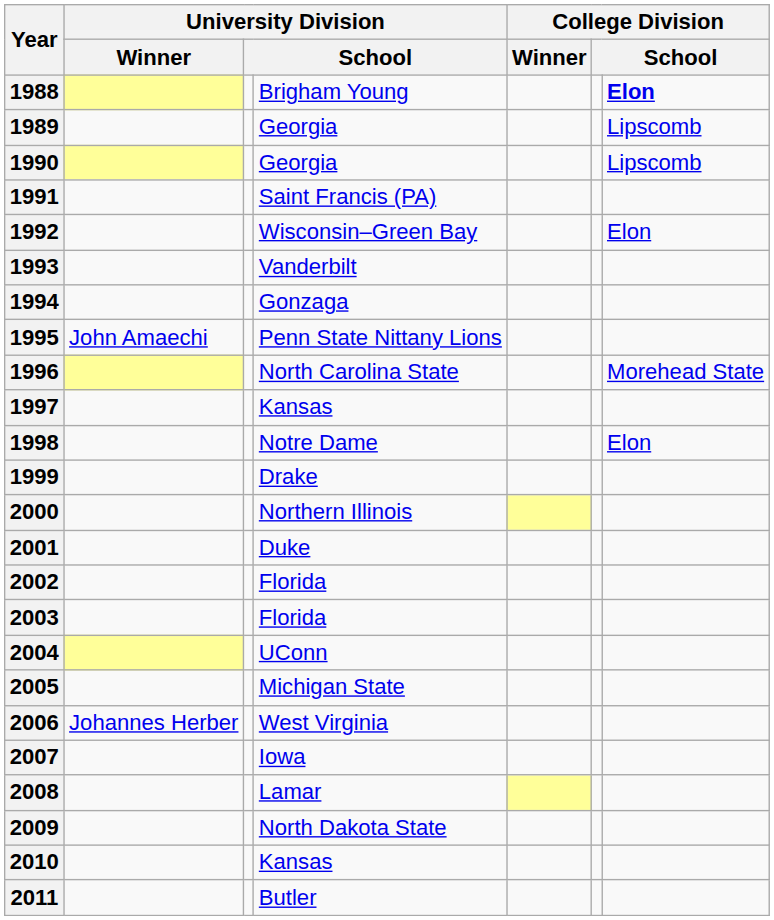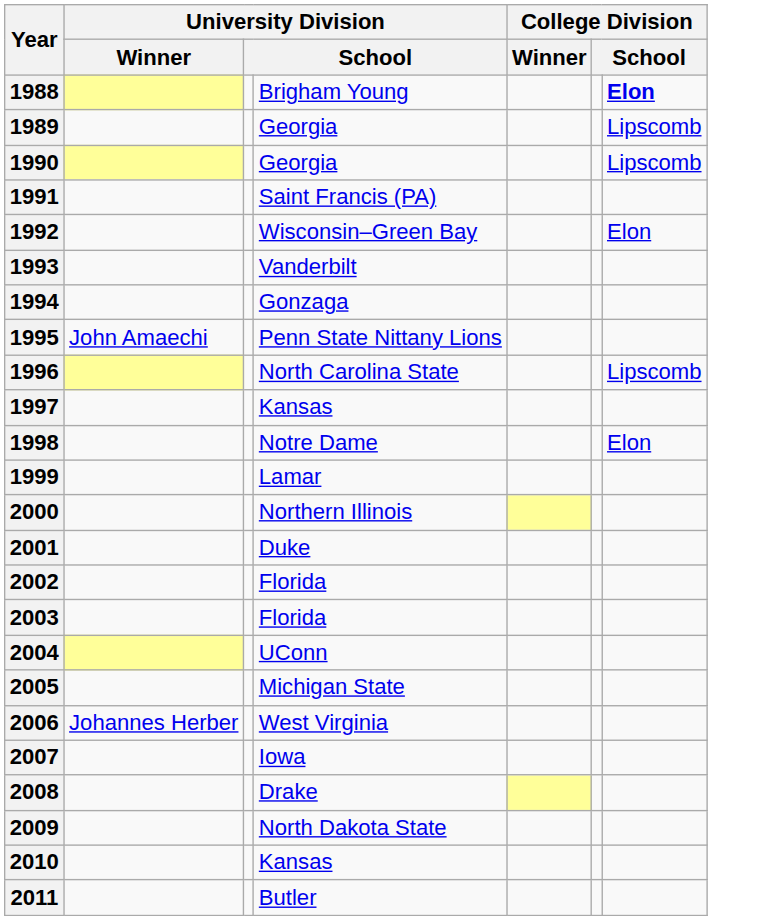 <table class="wikitable sortable">
 <tr>
 <th scope="col" rowspan=2>Year</th>
 <th scope="colgroup" colspan=3>University Division</th>
 <th scope="colgroup" colspan=3>College Division</th>
 </tr>
 <tr>
 <th scope="col">Winner</th>
 <th scope="colgroup" colspan=2>School</th>
 <th scope="col">Winner</th>
 <th scope="colgroup" colspan=2>School</th>
 </tr>
 <tr>
 <th scope="row">1988</th>
 <td bgcolor=#FFFF99></td>
 <td style=></td>
 <td><a href='#'>Brigham Young</a></td>
 <td></td>
 <td style=></td>
 <td><strong><a href='#'>Elon</a></strong></td>
 </tr>
 <tr>
 <th scope="row">1989</th>
 <td></td>
 <td style=></td>
 <td><a href='#'>Georgia</a></td>
 <td></td>
 <td style=></td>
 <td><a href='#'>Lipscomb</a></td>
 </tr>
 <tr>
 <th scope="row">1990</th>
 <td bgcolor=#FFFF99></td>
 <td style=></td>
 <td><a href='#'>Georgia</a></td>
 <td></td>
 <td style=></td>
 <td><a href='#'>Lipscomb</a></td>
 </tr>
 <tr>
 <th scope="row">1991</th>
 <td></td>
 <td style=></td>
 <td><a href='#'>Saint Francis (PA)</a></td>
 <td></td>
 <td style=></td>
 <td></td>
 </tr>
 <tr>
 <th scope="row">1992</th>
 <td></td>
 <td style=></td>
 <td><a href='#'>Wisconsin–Green Bay</a></td>
 <td></td>
 <td style=></td>
 <td><a href='#'>Elon</a></td>
 </tr>
 <tr>
 <th scope="row">1993</th>
 <td></td>
 <td style=></td>
 <td><a href='#'>Vanderbilt</a></td>
 <td></td>
 <td style=></td>
 <td></td>
 </tr>
 <tr>
 <th scope="row">1994</th>
 <td></td>
 <td style=></td>
 <td><a href='#'>Gonzaga</a></td>
 <td></td>
 <td style=></td>
 <td></td>
 </tr>
 <tr>
 <th scope="row">1995</th>
 <td data-sort-value="Amaechi, John"> <a href='#'>John Amaechi</a></td>
 <td style=></td>
 <td><a href='#'>Penn State Nittany Lions</a></td>
 <td></td>
 <td style=></td>
 <td></td>
 </tr>
 <tr>
 <th scope="row">1996</th>
 <td bgcolor=#FFFF99></td>
 <td style=></td>
 <td><a href='#'>North Carolina State</a></td>
 <td></td>
 <td style=></td>
-<td><a href='#'>Morehead State</a></td>
+<td><a href='#'>Lipscomb</a></td>
 </tr>
 <tr>
 <th scope="row">1997</th>
 <td></td>
 <td style=></td>
 <td><a href='#'>Kansas</a></td>
 <td></td>
 <td style=></td>
 <td></td>
 </tr>
 <tr>
 <th scope="row">1998</th>
 <td></td>
 <td style=></td>
 <td><a href='#'>Notre Dame</a></td>
 <td></td>
 <td style=></td>
 <td><a href='#'>Elon</a></td>
 </tr>
 <tr>
 <th scope="row">1999</th>
 <td></td>
 <td style=></td>
-<td><a href='#'>Drake</a></td>
+<td><a href='#'>Lamar</a></td>
 <td></td>
 <td style=></td>
 <td></td>
 </tr>
 <tr>
 <th scope="row">2000</th>
 <td></td>
 <td style=></td>
 <td><a href='#'>Northern Illinois</a></td>
 <td bgcolor=#FFFF99></td>
 <td style=></td>
 <td></td>
 </tr>
 <tr>
 <th scope="row">2001</th>
 <td></td>
 <td style=></td>
 <td><a href='#'>Duke</a></td>
 <td></td>
 <td style=></td>
 <td></td>
 </tr>
 <tr>
 <th scope="row">2002</th>
 <td></td>
 <td style=></td>
 <td><a href='#'>Florida</a></td>
 <td></td>
 <td style=></td>
 <td></td>
 </tr>
 <tr>
 <th scope="row">2003</th>
 <td></td>
 <td style=></td>
 <td><a href='#'>Florida</a></td>
 <td></td>
 <td style=></td>
 <td></td>
 </tr>
 <tr>
 <th scope="row">2004</th>
 <td bgcolor=#FFFF99></td>
 <td style=></td>
 <td><a href='#'>UConn</a></td>
 <td></td>
 <td style=></td>
 <td></td>
 </tr>
 <tr>
 <th scope="row">2005</th>
 <td> </td>
 <td style=></td>
 <td><a href='#'>Michigan State</a></td>
 <td></td>
 <td style=></td>
 <td></td>
 </tr>
 <tr>
 <th scope="row">2006</th>
 <td data-sort-value="Herber, Johannes"> <a href='#'>Johannes Herber</a></td>
 <td style=></td>
 <td><a href='#'>West Virginia</a></td>
 <td></td>
 <td style=></td>
 <td></td>
 </tr>
 <tr>
 <th scope="row">2007</th>
 <td></td>
 <td style=></td>
 <td><a href='#'>Iowa</a></td>
 <td></td>
 <td style=></td>
 <td></td>
 </tr>
 <tr>
 <th scope="row">2008</th>
 <td></td>
 <td style=></td>
-<td><a href='#'>Lamar</a></td>
+<td><a href='#'>Drake</a></td>
 <td bgcolor=#FFFF99></td>
 <td style=></td>
 <td></td>
 </tr>
 <tr>
 <th scope="row">2009</th>
 <td></td>
 <td style=></td>
 <td><a href='#'>North Dakota State</a></td>
 <td></td>
 <td style=></td>
 <td></td>
 </tr>
 <tr>
 <th scope="row">2010</th>
 <td></td>
 <td style=></td>
 <td><a href='#'>Kansas</a></td>
 <td></td>
 <td style=></td>
 <td></td>
 </tr>
 <tr l>
 <th scope="row">2011</th>
 <td></td>
 <td style=></td>
 <td><a href='#'>Butler</a></td>
 <td></td>
 <td style=></td>
 <td></td>
 </tr>
 </table>
